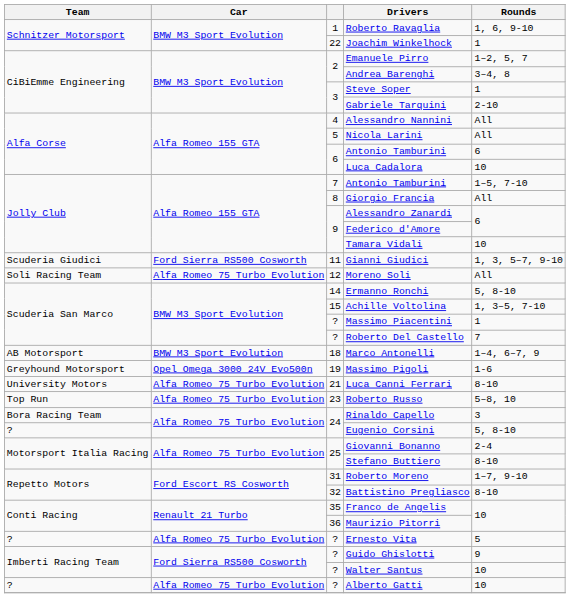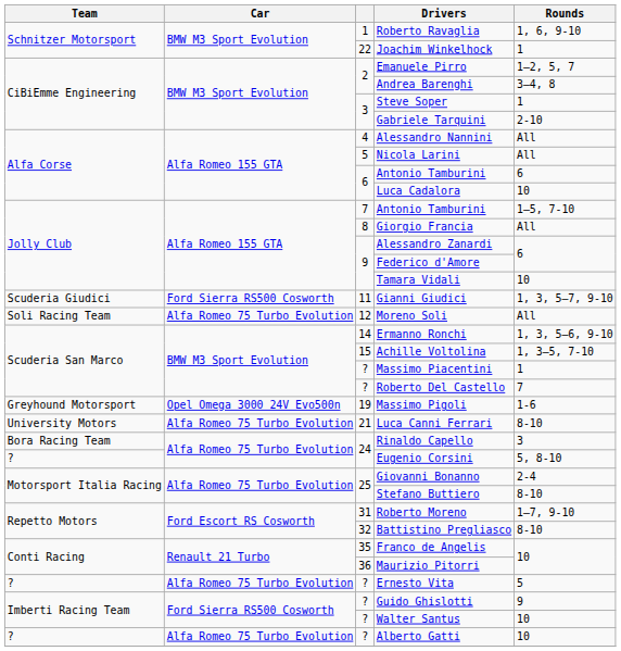 <table class="wikitable" style="font-size: 85%">
 <tr>
 <th>Team</th>
 <th>Car</th>
 <th></th>
 <th>Drivers</th>
 <th>Rounds</th>
 </tr>
 <tr>
 <td rowspan=2> <a href='#'>Schnitzer Motorsport</a></td>
 <td rowspan=2><a href='#'>BMW M3 Sport Evolution</a></td>
 <td align=center>1</td>
 <td> <a href='#'>Roberto Ravaglia</a></td>
 <td>1, 6, 9-10</td>
 </tr>
 <tr>
 <td align=center>22</td>
 <td> <a href='#'>Joachim Winkelhock</a></td>
 <td>1</td>
 </tr>
 <tr>
 <td rowspan=4> CiBiEmme Engineering</td>
 <td rowspan=4><a href='#'>BMW M3 Sport Evolution</a></td>
 <td rowspan=2 align=center>2</td>
 <td> <a href='#'>Emanuele Pirro</a></td>
 <td>1–2, 5, 7</td>
 </tr>
 <tr>
 <td> <a href='#'>Andrea Barenghi</a></td>
 <td>3–4, 8</td>
 </tr>
 <tr>
 <td rowspan=2 align=center>3</td>
 <td> <a href='#'>Steve Soper</a></td>
 <td>1</td>
 </tr>
 <tr>
 <td> <a href='#'>Gabriele Tarquini</a></td>
 <td>2-10</td>
 </tr>
 <tr>
 <td rowspan=4> <a href='#'>Alfa Corse</a></td>
 <td rowspan=4><a href='#'>Alfa Romeo 155 GTA</a></td>
 <td align=center>4</td>
 <td> <a href='#'>Alessandro Nannini</a></td>
 <td>All</td>
 </tr>
 <tr>
 <td align=center>5</td>
 <td> <a href='#'>Nicola Larini</a></td>
 <td>All</td>
 </tr>
 <tr>
 <td rowspan=2 align=center>6</td>
 <td> <a href='#'>Antonio Tamburini</a></td>
 <td>6</td>
 </tr>
 <tr>
 <td> <a href='#'>Luca Cadalora</a></td>
 <td>10</td>
 </tr>
 <tr>
 <td rowspan=5> <a href='#'>Jolly Club</a></td>
 <td rowspan=5><a href='#'>Alfa Romeo 155 GTA</a></td>
 <td align=center>7</td>
 <td> <a href='#'>Antonio Tamburini</a></td>
 <td>1–5, 7-10</td>
 </tr>
 <tr>
 <td align=center>8</td>
 <td> <a href='#'>Giorgio Francia</a></td>
 <td>All</td>
 </tr>
 <tr>
 <td rowspan=3 align=center>9</td>
 <td> <a href='#'>Alessandro Zanardi</a></td>
 <td rowspan=2>6</td>
 </tr>
 <tr>
 <td> <a href='#'>Federico d'Amore</a></td>
 </tr>
 <tr>
 <td> <a href='#'>Tamara Vidali</a></td>
 <td>10</td>
 </tr>
 <tr>
 <td> Scuderia Giudici</td>
 <td><a href='#'>Ford Sierra RS500 Cosworth</a></td>
 <td align=center>11</td>
 <td> <a href='#'>Gianni Giudici</a></td>
 <td>1, 3, 5–7, 9-10</td>
 </tr>
 <tr>
 <td> Soli Racing Team</td>
 <td><a href='#'>Alfa Romeo 75 Turbo Evolution</a></td>
 <td align=center>12</td>
 <td> <a href='#'>Moreno Soli</a></td>
 <td>All</td>
 </tr>
 <tr>
 <td rowspan=4> Scuderia San Marco</td>
 <td rowspan=4><a href='#'>BMW M3 Sport Evolution</a></td>
 <td align=center>14</td>
 <td> <a href='#'>Ermanno Ronchi</a></td>
-<td>5, 8-10</td>
+<td>1, 3, 5–6, 9-10</td>
 </tr>
 <tr>
 <td align=center>15</td>
 <td> <a href='#'>Achille Voltolina</a></td>
 <td>1, 3–5, 7-10</td>
 </tr>
 <tr>
 <td align=center>?</td>
 <td> <a href='#'>Massimo Piacentini</a></td>
 <td>1</td>
 </tr>
 <tr>
 <td align=center>?</td>
 <td> <a href='#'>Roberto Del Castello</a></td>
 <td>7</td>
 </tr>
 <tr>
-<td> AB Motorsport</td>
-<td><a href='#'>BMW M3 Sport Evolution</a></td>
-<td align=center>18</td>
-<td> <a href='#'>Marco Antonelli</a></td>
-<td>1–4, 6–7, 9</td>
-</tr>
-<tr>
 <td> Greyhound Motorsport</td>
 <td><a href='#'>Opel Omega 3000 24V Evo500n</a></td>
 <td align=center>19</td>
 <td> <a href='#'>Massimo Pigoli</a></td>
 <td>1-6</td>
 </tr>
 <tr>
 <td> University Motors</td>
 <td><a href='#'>Alfa Romeo 75 Turbo Evolution</a></td>
 <td align=center>21</td>
 <td> <a href='#'>Luca Canni Ferrari</a></td>
 <td>8-10</td>
-</tr>
-<tr>
-<td> Top Run</td>
-<td><a href='#'>Alfa Romeo 75 Turbo Evolution</a></td>
-<td align=center>23</td>
-<td> <a href='#'>Roberto Russo</a></td>
-<td>5–8, 10</td>
 </tr>
 <tr>
 <td> Bora Racing Team</td>
 <td rowspan="2"><a href='#'>Alfa Romeo 75 Turbo Evolution</a></td>
 <td rowspan="2" align="center">24</td>
 <td> <a href='#'>Rinaldo Capello</a></td>
 <td>3</td>
 </tr>
 <tr>
 <td>?</td>
 <td> <a href='#'>Eugenio Corsini</a></td>
 <td>5, 8-10</td>
 </tr>
 <tr>
 <td rowspan=2> Motorsport Italia Racing</td>
 <td rowspan=2><a href='#'>Alfa Romeo 75 Turbo Evolution</a></td>
 <td rowspan=2 align=center>25</td>
 <td> <a href='#'>Giovanni Bonanno</a></td>
 <td>2-4</td>
 </tr>
 <tr>
 <td> <a href='#'>Stefano Buttiero</a></td>
 <td>8-10</td>
 </tr>
 <tr>
 <td rowspan=2> Repetto Motors</td>
 <td rowspan=2><a href='#'>Ford Escort RS Cosworth</a></td>
 <td align=center>31</td>
 <td> <a href='#'>Roberto Moreno</a></td>
 <td>1–7, 9-10</td>
 </tr>
 <tr>
 <td align=center>32</td>
 <td> <a href='#'>Battistino Pregliasco</a></td>
 <td>8-10</td>
 </tr>
 <tr>
 <td rowspan="2"> Conti Racing</td>
 <td rowspan="2"><a href='#'>Renault 21 Turbo</a></td>
 <td align="center">35</td>
 <td> <a href='#'>Franco de Angelis</a></td>
 <td rowspan="2">10</td>
 </tr>
 <tr>
 <td align="center">36</td>
 <td> <a href='#'>Maurizio Pitorri</a></td>
 </tr>
 <tr>
 <td>?</td>
 <td><a href='#'>Alfa Romeo 75 Turbo Evolution</a></td>
 <td align=center>?</td>
 <td> <a href='#'>Ernesto Vita</a></td>
 <td>5</td>
 </tr>
 <tr>
 <td rowspan="2"> Imberti Racing Team</td>
 <td rowspan="2"><a href='#'>Ford Sierra RS500 Cosworth</a></td>
 <td align="center">?</td>
 <td> <a href='#'>Guido Ghislotti</a></td>
 <td>9</td>
 </tr>
 <tr>
 <td align="center">?</td>
 <td> <a href='#'>Walter Santus</a></td>
 <td>10</td>
 </tr>
 <tr>
 <td>?</td>
 <td><a href='#'>Alfa Romeo 75 Turbo Evolution</a></td>
 <td align="center">?</td>
 <td> <a href='#'>Alberto Gatti</a></td>
 <td>10</td>
 </tr>
 <tr>
 </tr>
 </table>
